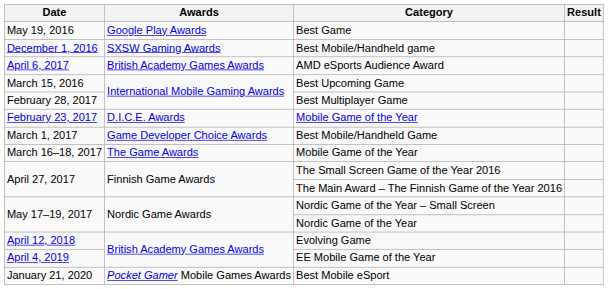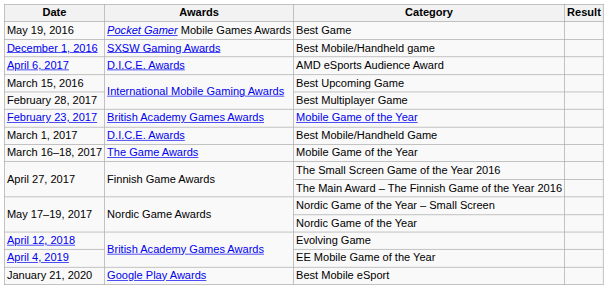 <table class="wikitable">
 <tr>
 <th>Date</th>
 <th>Awards</th>
 <th>Category</th>
 <th>Result</th>
 </tr>
 <tr>
 <td>May 19, 2016</td>
-<td><a href='#'>Google Play Awards</a></td>
+<td><em><a href='#'>Pocket Gamer</a></em> Mobile Games Awards</td>
 <td>Best Game</td>
 <td></td>
 </tr>
 <tr>
 <td><a href='#'>December 1, 2016</a></td>
 <td><a href='#'>SXSW Gaming Awards</a></td>
 <td>Best Mobile/Handheld game</td>
 <td></td>
 </tr>
 <tr>
 <td><a href='#'>April 6, 2017</a></td>
-<td><a href='#'>British Academy Games Awards</a></td>
+<td><a href='#'>D.I.C.E. Awards</a></td>
 <td>AMD eSports Audience Award</td>
 <td></td>
 </tr>
 <tr>
 <td>March 15, 2016</td>
 <td rowspan="2"><a href='#'>International Mobile Gaming Awards</a></td>
 <td>Best Upcoming Game</td>
 <td></td>
 </tr>
 <tr>
 <td>February 28, 2017</td>
 <td>Best Multiplayer Game</td>
 <td></td>
 </tr>
 <tr>
 <td><a href='#'>February 23, 2017</a></td>
-<td><a href='#'>D.I.C.E. Awards</a></td>
+<td><a href='#'>British Academy Games Awards</a></td>
 <td><a href='#'>Mobile Game of the Year</a></td>
 <td></td>
 </tr>
 <tr>
 <td>March 1, 2017</td>
-<td><a href='#'>Game Developer Choice Awards</a></td>
+<td><a href='#'>D.I.C.E. Awards</a></td>
 <td>Best Mobile/Handheld Game</td>
 <td></td>
 </tr>
 <tr>
 <td>March 16–18, 2017</td>
 <td><a href='#'>The Game Awards</a></td>
 <td>Mobile Game of the Year</td>
 <td></td>
 </tr>
 <tr>
 <td rowspan="2">April 27, 2017</td>
 <td rowspan="2">Finnish Game Awards</td>
 <td>The Small Screen Game of the Year 2016</td>
 <td></td>
 </tr>
 <tr>
 <td>The Main Award – The Finnish Game of the Year 2016</td>
 <td></td>
 </tr>
 <tr>
 <td rowspan="2">May 17–19, 2017</td>
 <td rowspan="2">Nordic Game Awards</td>
 <td>Nordic Game of the Year – Small Screen</td>
 <td></td>
 </tr>
 <tr>
 <td>Nordic Game of the Year</td>
 <td></td>
 </tr>
 <tr>
 <td><a href='#'>April 12, 2018</a></td>
 <td rowspan="2"><a href='#'>British Academy Games Awards</a></td>
 <td>Evolving Game</td>
 <td></td>
 </tr>
 <tr>
 <td><a href='#'>April 4, 2019</a></td>
 <td>EE Mobile Game of the Year</td>
 <td></td>
 </tr>
 <tr>
 <td>January 21, 2020</td>
-<td><em><a href='#'>Pocket Gamer</a></em> Mobile Games Awards</td>
+<td><a href='#'>Google Play Awards</a></td>
 <td>Best Mobile eSport</td>
 <td></td>
 </tr>
 </table>
